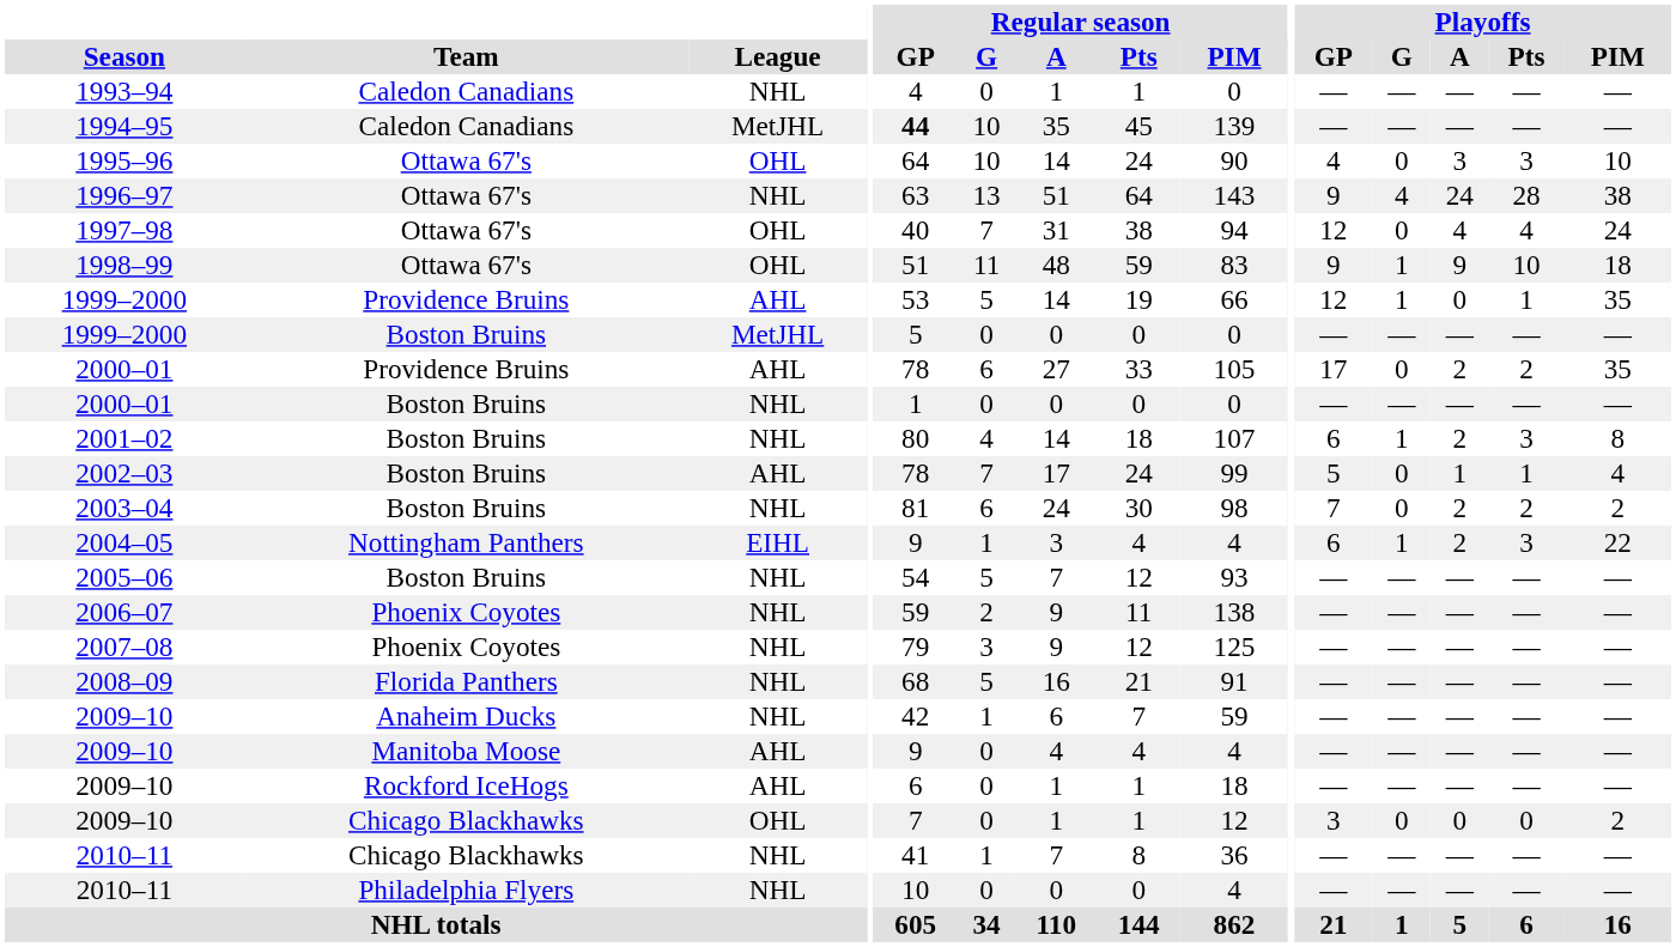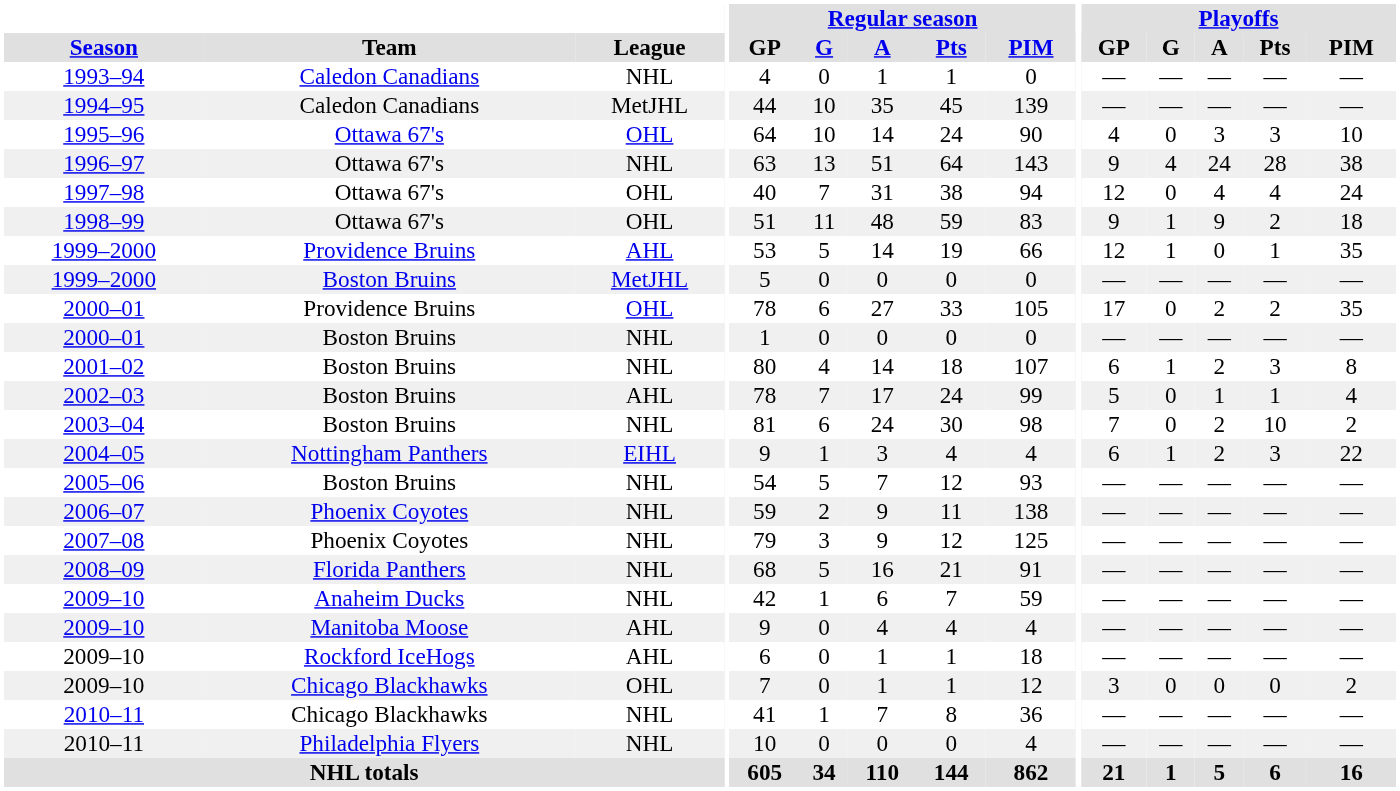 <table border="0" cellpadding="1" cellspacing="0" style="text-align:center; width:60em">
 <tr bgcolor="#e0e0e0">
 <th colspan="3" bgcolor="#ffffff"></th>
 <th rowspan="99" bgcolor="#ffffff"></th>
 <th colspan="5"><a href='#'>Regular season</a></th>
 <th rowspan="99" bgcolor="#ffffff"></th>
 <th colspan="5"><a href='#'>Playoffs</a></th>
 </tr>
 <tr bgcolor="#e0e0e0">
 <th><a href='#'>Season</a></th>
 <th>Team</th>
 <th>League</th>
 <th>GP</th>
 <th><a href='#'>G</a></th>
 <th><a href='#'>A</a></th>
 <th><a href='#'>Pts</a></th>
 <th><a href='#'>PIM</a></th>
 <th>GP</th>
 <th>G</th>
 <th>A</th>
 <th>Pts</th>
 <th>PIM</th>
 </tr>
 <tr>
 <td><a href='#'>1993–94</a></td>
 <td><a href='#'>Caledon Canadians</a></td>
 <td>NHL</td>
 <td>4</td>
 <td>0</td>
 <td>1</td>
 <td>1</td>
 <td>0</td>
 <td>—</td>
 <td>—</td>
 <td>—</td>
 <td>—</td>
 <td>—</td>
 </tr>
 <tr bgcolor="#f0f0f0">
 <td><a href='#'>1994–95</a></td>
 <td>Caledon Canadians</td>
 <td>MetJHL</td>
-<td><strong>44</strong></td>
+<td>44</td>
 <td>10</td>
 <td>35</td>
 <td>45</td>
 <td>139</td>
 <td>—</td>
 <td>—</td>
 <td>—</td>
 <td>—</td>
 <td>—</td>
 </tr>
 <tr>
 <td><a href='#'>1995–96</a></td>
 <td><a href='#'>Ottawa 67's</a></td>
 <td><a href='#'>OHL</a></td>
 <td>64</td>
 <td>10</td>
 <td>14</td>
 <td>24</td>
 <td>90</td>
 <td>4</td>
 <td>0</td>
 <td>3</td>
 <td>3</td>
 <td>10</td>
 </tr>
 <tr bgcolor="#f0f0f0">
 <td><a href='#'>1996–97</a></td>
 <td>Ottawa 67's</td>
 <td>NHL</td>
 <td>63</td>
 <td>13</td>
 <td>51</td>
 <td>64</td>
 <td>143</td>
 <td>9</td>
 <td>4</td>
 <td>24</td>
 <td>28</td>
 <td>38</td>
 </tr>
 <tr>
 <td><a href='#'>1997–98</a></td>
 <td>Ottawa 67's</td>
 <td>OHL</td>
 <td>40</td>
 <td>7</td>
 <td>31</td>
 <td>38</td>
 <td>94</td>
 <td>12</td>
 <td>0</td>
 <td>4</td>
 <td>4</td>
 <td>24</td>
 </tr>
 <tr bgcolor="#f0f0f0">
 <td><a href='#'>1998–99</a></td>
 <td>Ottawa 67's</td>
 <td>OHL</td>
 <td>51</td>
 <td>11</td>
 <td>48</td>
 <td>59</td>
 <td>83</td>
 <td>9</td>
 <td>1</td>
 <td>9</td>
-<td>10</td>
+<td>2</td>
 <td>18</td>
 </tr>
 <tr>
 <td><a href='#'>1999–2000</a></td>
 <td><a href='#'>Providence Bruins</a></td>
 <td><a href='#'>AHL</a></td>
 <td>53</td>
 <td>5</td>
 <td>14</td>
 <td>19</td>
 <td>66</td>
 <td>12</td>
 <td>1</td>
 <td>0</td>
 <td>1</td>
 <td>35</td>
 </tr>
 <tr bgcolor="#f0f0f0">
 <td><a href='#'>1999–2000</a></td>
 <td><a href='#'>Boston Bruins</a></td>
 <td><a href='#'>MetJHL</a></td>
 <td>5</td>
 <td>0</td>
 <td>0</td>
 <td>0</td>
 <td>0</td>
 <td>—</td>
 <td>—</td>
 <td>—</td>
 <td>—</td>
 <td>—</td>
 </tr>
 <tr>
 <td><a href='#'>2000–01</a></td>
 <td>Providence Bruins</td>
-<td>AHL</td>
+<td><a href='#'>OHL</a></td>
 <td>78</td>
 <td>6</td>
 <td>27</td>
 <td>33</td>
 <td>105</td>
 <td>17</td>
 <td>0</td>
 <td>2</td>
 <td>2</td>
 <td>35</td>
 </tr>
 <tr bgcolor="#f0f0f0">
 <td><a href='#'>2000–01</a></td>
 <td>Boston Bruins</td>
 <td>NHL</td>
 <td>1</td>
 <td>0</td>
 <td>0</td>
 <td>0</td>
 <td>0</td>
 <td>—</td>
 <td>—</td>
 <td>—</td>
 <td>—</td>
 <td>—</td>
 </tr>
 <tr>
 <td><a href='#'>2001–02</a></td>
 <td>Boston Bruins</td>
 <td>NHL</td>
 <td>80</td>
 <td>4</td>
 <td>14</td>
 <td>18</td>
 <td>107</td>
 <td>6</td>
 <td>1</td>
 <td>2</td>
 <td>3</td>
 <td>8</td>
 </tr>
 <tr bgcolor="#f0f0f0">
 <td><a href='#'>2002–03</a></td>
 <td>Boston Bruins</td>
 <td>AHL</td>
 <td>78</td>
 <td>7</td>
 <td>17</td>
 <td>24</td>
 <td>99</td>
 <td>5</td>
 <td>0</td>
 <td>1</td>
 <td>1</td>
 <td>4</td>
 </tr>
 <tr>
 <td><a href='#'>2003–04</a></td>
 <td>Boston Bruins</td>
 <td>NHL</td>
 <td>81</td>
 <td>6</td>
 <td>24</td>
 <td>30</td>
 <td>98</td>
 <td>7</td>
 <td>0</td>
 <td>2</td>
-<td>2</td>
+<td>10</td>
 <td>2</td>
 </tr>
 <tr bgcolor="#f0f0f0">
 <td><a href='#'>2004–05</a></td>
 <td><a href='#'>Nottingham Panthers</a></td>
 <td><a href='#'>EIHL</a></td>
 <td>9</td>
 <td>1</td>
 <td>3</td>
 <td>4</td>
 <td>4</td>
 <td>6</td>
 <td>1</td>
 <td>2</td>
 <td>3</td>
 <td>22</td>
 </tr>
 <tr>
 <td><a href='#'>2005–06</a></td>
 <td>Boston Bruins</td>
 <td>NHL</td>
 <td>54</td>
 <td>5</td>
 <td>7</td>
 <td>12</td>
 <td>93</td>
 <td>—</td>
 <td>—</td>
 <td>—</td>
 <td>—</td>
 <td>—</td>
 </tr>
 <tr bgcolor="#f0f0f0">
 <td><a href='#'>2006–07</a></td>
 <td><a href='#'>Phoenix Coyotes</a></td>
 <td>NHL</td>
 <td>59</td>
 <td>2</td>
 <td>9</td>
 <td>11</td>
 <td>138</td>
 <td>—</td>
 <td>—</td>
 <td>—</td>
 <td>—</td>
 <td>—</td>
 </tr>
 <tr>
 <td><a href='#'>2007–08</a></td>
 <td>Phoenix Coyotes</td>
 <td>NHL</td>
 <td>79</td>
 <td>3</td>
 <td>9</td>
 <td>12</td>
 <td>125</td>
 <td>—</td>
 <td>—</td>
 <td>—</td>
 <td>—</td>
 <td>—</td>
 </tr>
 <tr bgcolor="#f0f0f0">
 <td><a href='#'>2008–09</a></td>
 <td><a href='#'>Florida Panthers</a></td>
 <td>NHL</td>
 <td>68</td>
 <td>5</td>
 <td>16</td>
 <td>21</td>
 <td>91</td>
 <td>—</td>
 <td>—</td>
 <td>—</td>
 <td>—</td>
 <td>—</td>
 </tr>
 <tr>
 <td><a href='#'>2009–10</a></td>
 <td><a href='#'>Anaheim Ducks</a></td>
 <td>NHL</td>
 <td>42</td>
 <td>1</td>
 <td>6</td>
 <td>7</td>
 <td>59</td>
 <td>—</td>
 <td>—</td>
 <td>—</td>
 <td>—</td>
 <td>—</td>
 </tr>
 <tr bgcolor="#f0f0f0">
 <td><a href='#'>2009–10</a></td>
 <td><a href='#'>Manitoba Moose</a></td>
 <td>AHL</td>
 <td>9</td>
 <td>0</td>
 <td>4</td>
 <td>4</td>
 <td>4</td>
 <td>—</td>
 <td>—</td>
 <td>—</td>
 <td>—</td>
 <td>—</td>
 </tr>
 <tr>
 <td>2009–10</td>
 <td><a href='#'>Rockford IceHogs</a></td>
 <td>AHL</td>
 <td>6</td>
 <td>0</td>
 <td>1</td>
 <td>1</td>
 <td>18</td>
 <td>—</td>
 <td>—</td>
 <td>—</td>
 <td>—</td>
 <td>—</td>
 </tr>
 <tr bgcolor="#f0f0f0">
 <td>2009–10</td>
 <td><a href='#'>Chicago Blackhawks</a></td>
 <td>OHL</td>
 <td>7</td>
 <td>0</td>
 <td>1</td>
 <td>1</td>
 <td>12</td>
 <td>3</td>
 <td>0</td>
 <td>0</td>
 <td>0</td>
 <td>2</td>
 </tr>
 <tr>
 <td><a href='#'>2010–11</a></td>
 <td>Chicago Blackhawks</td>
 <td>NHL</td>
 <td>41</td>
 <td>1</td>
 <td>7</td>
 <td>8</td>
 <td>36</td>
 <td>—</td>
 <td>—</td>
 <td>—</td>
 <td>—</td>
 <td>—</td>
 </tr>
 <tr bgcolor="#f0f0f0">
 <td>2010–11</td>
 <td><a href='#'>Philadelphia Flyers</a></td>
 <td>NHL</td>
 <td>10</td>
 <td>0</td>
 <td>0</td>
 <td>0</td>
 <td>4</td>
 <td>—</td>
 <td>—</td>
 <td>—</td>
 <td>—</td>
 <td>—</td>
 </tr>
 <tr bgcolor="#e0e0e0">
 <th colspan="3">NHL totals</th>
 <th>605</th>
 <th>34</th>
 <th>110</th>
 <th>144</th>
 <th>862</th>
 <th>21</th>
 <th>1</th>
 <th>5</th>
 <th>6</th>
 <th>16</th>
 </tr>
 </table>
